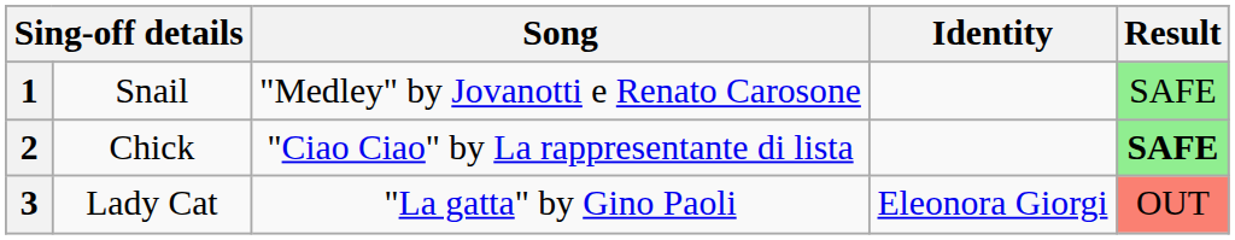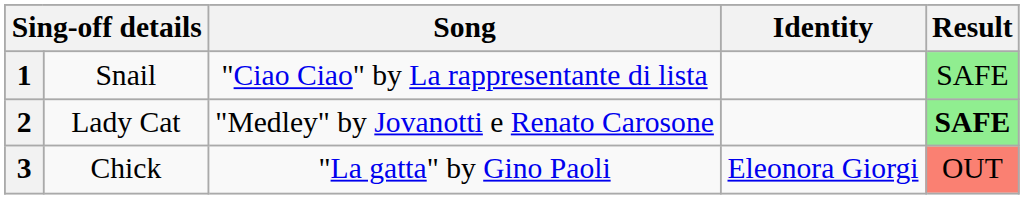 <table class="wikitable plainrowheaders" style="text-align: center;">
 <tr>
 <th colspan="2">Sing-off details</th>
 <th>Song</th>
 <th>Identity</th>
 <th>Result</th>
 </tr>
 <tr>
 <th>1</th>
 <td>Snail</td>
-<td>"Medley" by <a href='#'>Jovanotti</a> e <a href='#'>Renato Carosone</a></td>
+<td>"<a href='#'>Ciao Ciao</a>" by <a href='#'>La rappresentante di lista</a></td>
 <td></td>
 <td bgcolor=lightgreen>SAFE</td>
 </tr>
 <tr>
 <th>2</th>
-<td>Chick</td>
-<td>"<a href='#'>Ciao Ciao</a>" by <a href='#'>La rappresentante di lista</a></td>
+<td>Lady Cat</td>
+<td>"Medley" by <a href='#'>Jovanotti</a> e <a href='#'>Renato Carosone</a></td>
 <td></td>
 <td bgcolor=lightgreen><strong>SAFE</strong></td>
 </tr>
 <tr>
 <th>3</th>
-<td>Lady Cat</td>
+<td>Chick</td>
 <td>"<a href='#'>La gatta</a>" by <a href='#'>Gino Paoli</a></td>
 <td><a href='#'>Eleonora Giorgi</a></td>
 <td bgcolor=salmon>OUT</td>
 </tr>
 </table>
